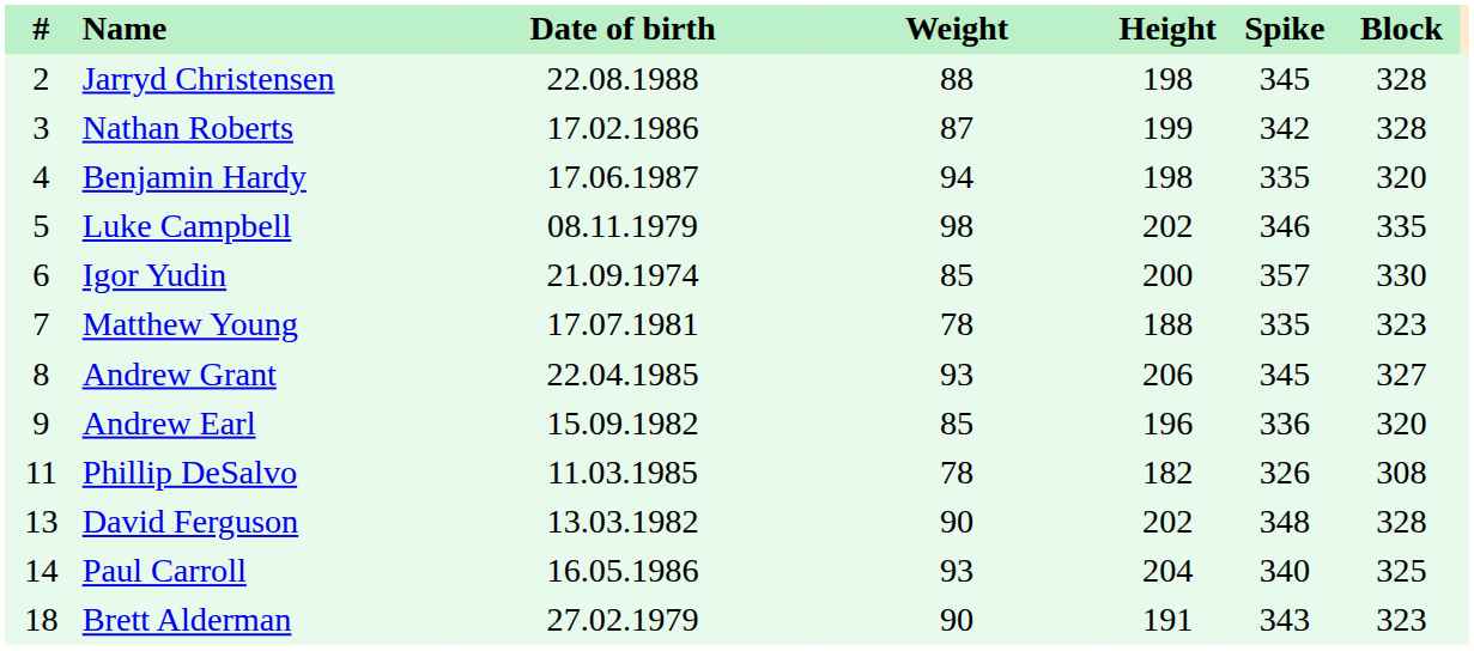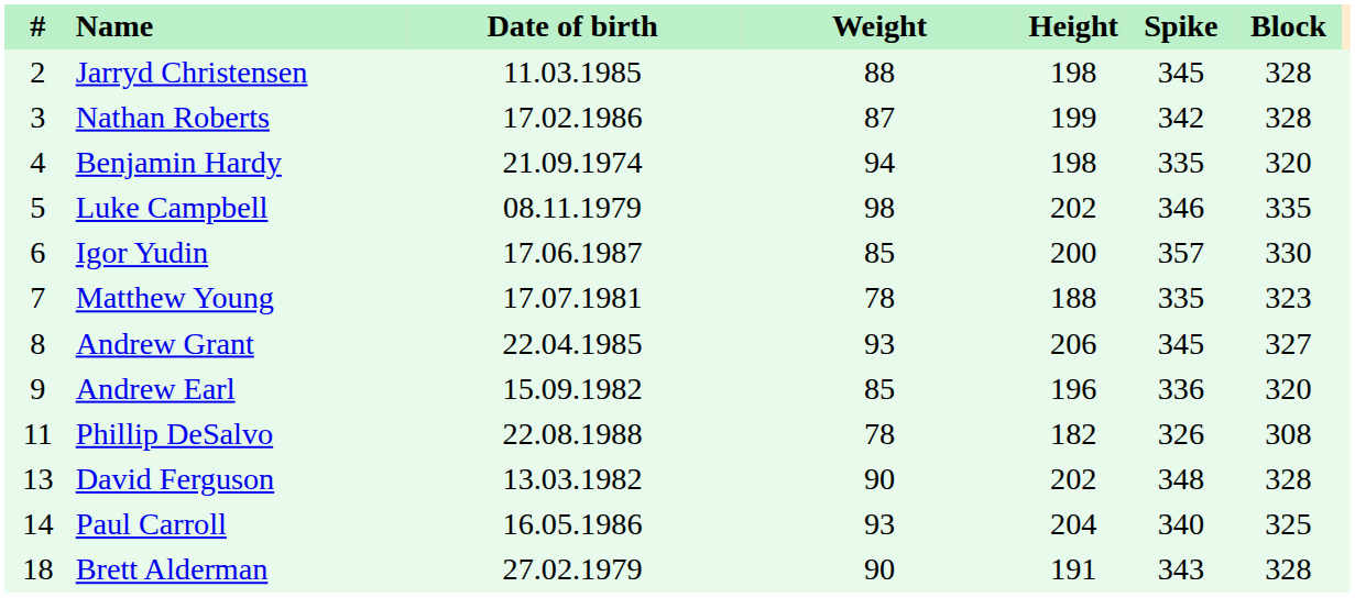 <table border=0 cellpadding=2 cellspacing=0  |- bgcolor=#FFECCE style="text-align:center; font-size:90%;" width=100%>
 <tr bgcolor=#BBF0C9>
 <th width=5%>#</th>
 <th width=25% align=left>Name</th>
 <th width=25%>Date of birth</th>
 <th width=21%>Weight</th>
 <th width=8%>Height</th>
 <th width=8%>Spike</th>
 <th width=8%>Block</th>
 </tr>
 <tr bgcolor=#E7FAEC>
 <td>2</td>
 <td align=left><a href='#'>Jarryd Christensen</a></td>
-<td>22.08.1988</td>
+<td>11.03.1985</td>
 <td>88</td>
 <td>198</td>
 <td>345</td>
 <td>328</td>
 <td></td>
 </tr>
 <tr bgcolor=#E7FAEC>
 <td>3</td>
 <td align=left><a href='#'>Nathan Roberts</a></td>
 <td>17.02.1986</td>
 <td>87</td>
 <td>199</td>
 <td>342</td>
 <td>328</td>
 <td></td>
 </tr>
 <tr bgcolor=#E7FAEC>
 <td>4</td>
 <td align=left><a href='#'>Benjamin Hardy</a></td>
-<td>17.06.1987</td>
+<td>21.09.1974</td>
 <td>94</td>
 <td>198</td>
 <td>335</td>
 <td>320</td>
 <td></td>
 </tr>
 <tr bgcolor=#E7FAEC>
 <td>5</td>
 <td align=left><a href='#'>Luke Campbell</a></td>
 <td>08.11.1979</td>
 <td>98</td>
 <td>202</td>
 <td>346</td>
 <td>335</td>
 <td></td>
 </tr>
 <tr bgcolor=#E7FAEC>
 <td>6</td>
 <td align=left><a href='#'>Igor Yudin</a></td>
-<td>21.09.1974</td>
+<td>17.06.1987</td>
 <td>85</td>
 <td>200</td>
 <td>357</td>
 <td>330</td>
 <td></td>
 </tr>
 <tr bgcolor=#E7FAEC>
 <td>7</td>
 <td align=left><a href='#'>Matthew Young</a></td>
 <td>17.07.1981</td>
 <td>78</td>
 <td>188</td>
 <td>335</td>
 <td>323</td>
 <td></td>
 </tr>
 <tr bgcolor=#E7FAEC>
 <td>8</td>
 <td align=left><a href='#'>Andrew Grant</a></td>
 <td>22.04.1985</td>
 <td>93</td>
 <td>206</td>
 <td>345</td>
 <td>327</td>
 <td></td>
 </tr>
 <tr bgcolor=#E7FAEC>
 <td>9</td>
 <td align=left><a href='#'>Andrew Earl</a></td>
 <td>15.09.1982</td>
 <td>85</td>
 <td>196</td>
 <td>336</td>
 <td>320</td>
 <td></td>
 </tr>
 <tr bgcolor=#E7FAEC>
 <td>11</td>
 <td align=left><a href='#'>Phillip DeSalvo</a></td>
-<td>11.03.1985</td>
+<td>22.08.1988</td>
 <td>78</td>
 <td>182</td>
 <td>326</td>
 <td>308</td>
 <td></td>
 </tr>
 <tr bgcolor=#E7FAEC>
 <td>13</td>
 <td align=left><a href='#'>David Ferguson</a></td>
 <td>13.03.1982</td>
 <td>90</td>
 <td>202</td>
 <td>348</td>
 <td>328</td>
 <td></td>
 </tr>
 <tr bgcolor=#E7FAEC>
 <td>14</td>
 <td align=left><a href='#'>Paul Carroll</a></td>
 <td>16.05.1986</td>
 <td>93</td>
 <td>204</td>
 <td>340</td>
 <td>325</td>
 <td></td>
 </tr>
 <tr bgcolor=#E7FAEC>
 <td>18</td>
 <td align=left><a href='#'>Brett Alderman</a></td>
 <td>27.02.1979</td>
 <td>90</td>
 <td>191</td>
 <td>343</td>
-<td>323</td>
+<td>328</td>
 <td></td>
 </tr>
 </table>
